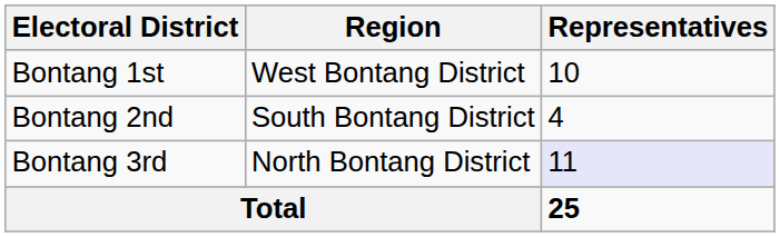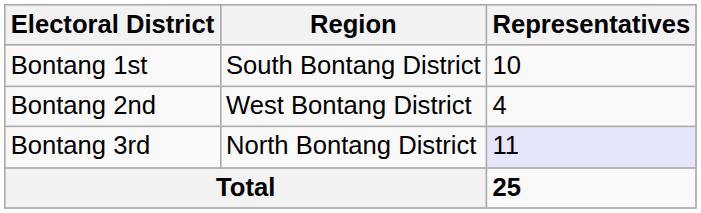 <table class="wikitable">
 <tr>
 <th>Electoral District</th>
 <th>Region</th>
 <th>Representatives</th>
 </tr>
 <tr>
 <td>Bontang 1st</td>
-<td>West Bontang District</td>
+<td>South Bontang District</td>
 <td>10</td>
 </tr>
 <tr>
 <td>Bontang 2nd</td>
-<td>South Bontang District</td>
+<td>West Bontang District</td>
 <td>4</td>
 </tr>
 <tr>
 <td>Bontang 3rd</td>
 <td>North Bontang District</td>
 <td style="background: lavender;">11</td>
 </tr>
 <tr>
 <th colspan="2">Total</th>
 <td><strong>25</strong></td>
 </tr>
 </table>
